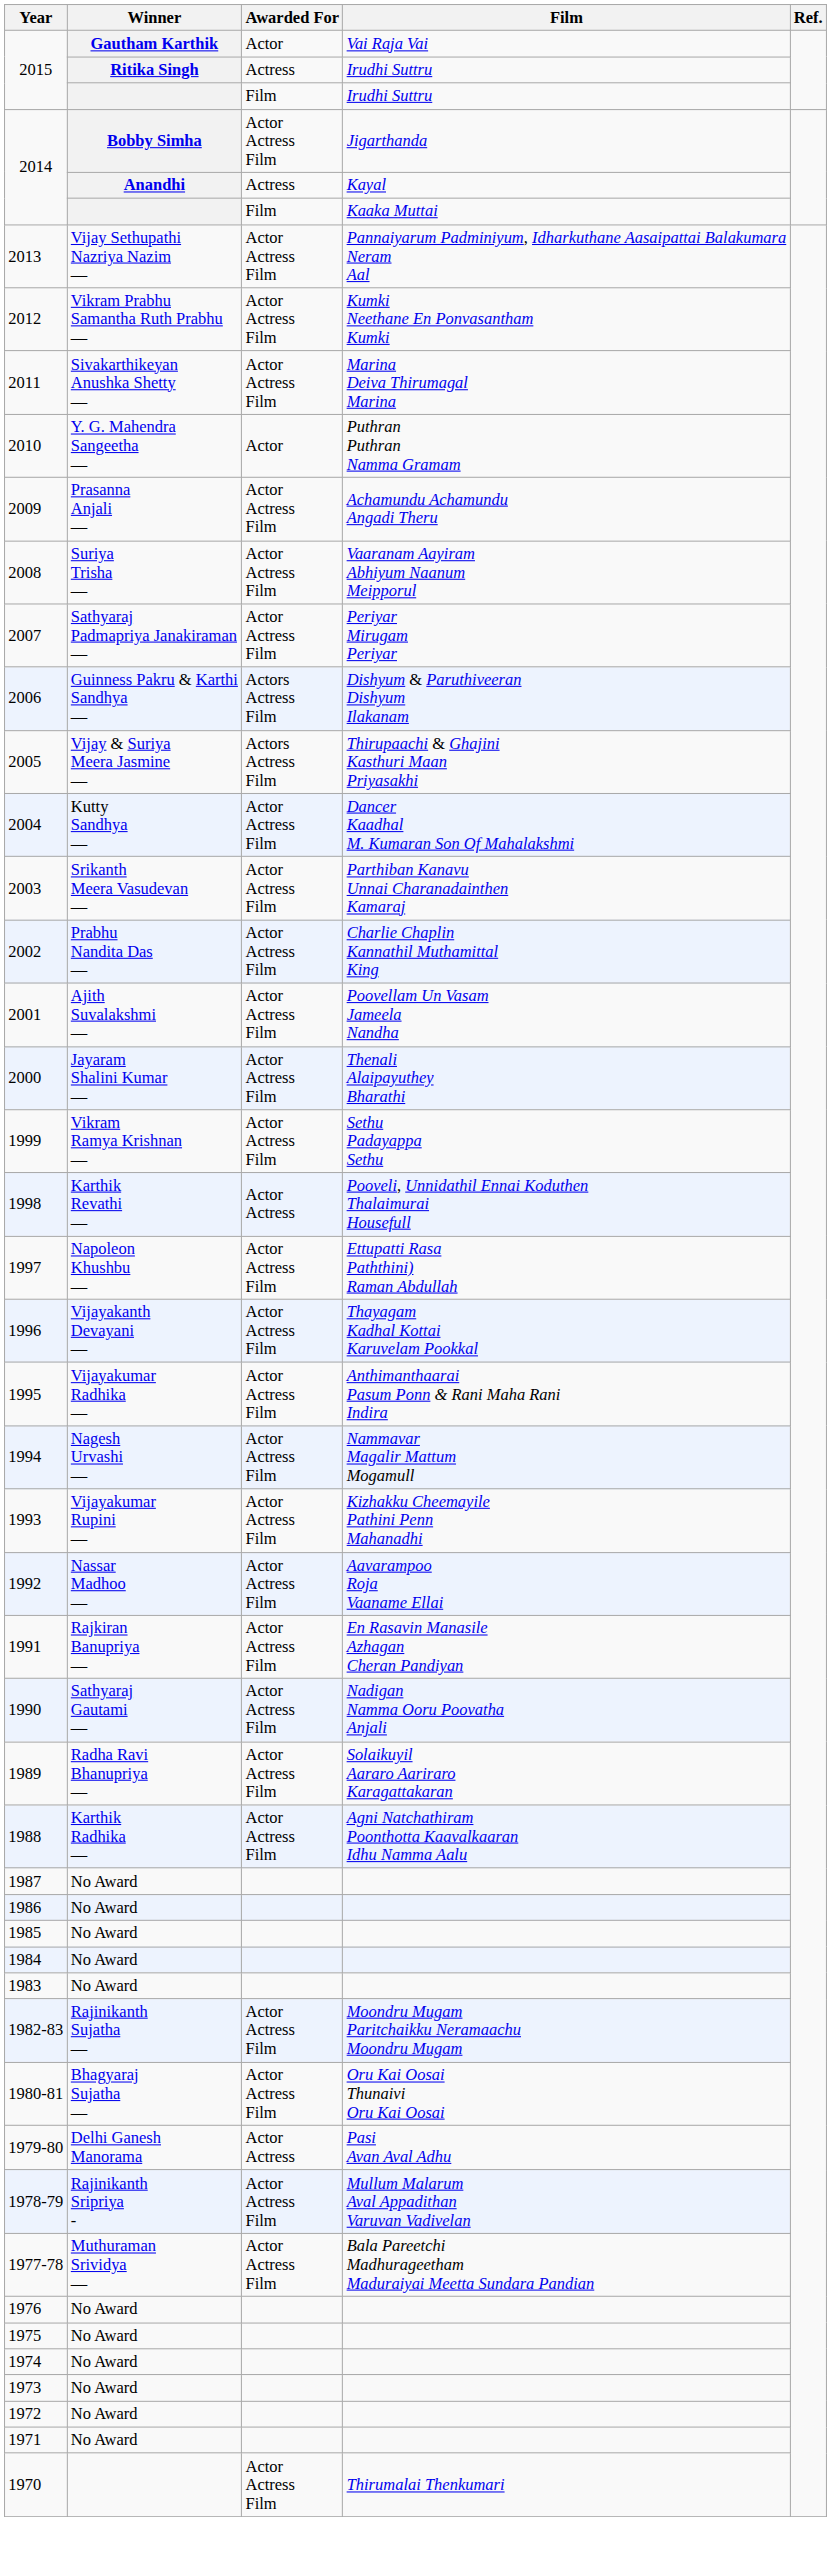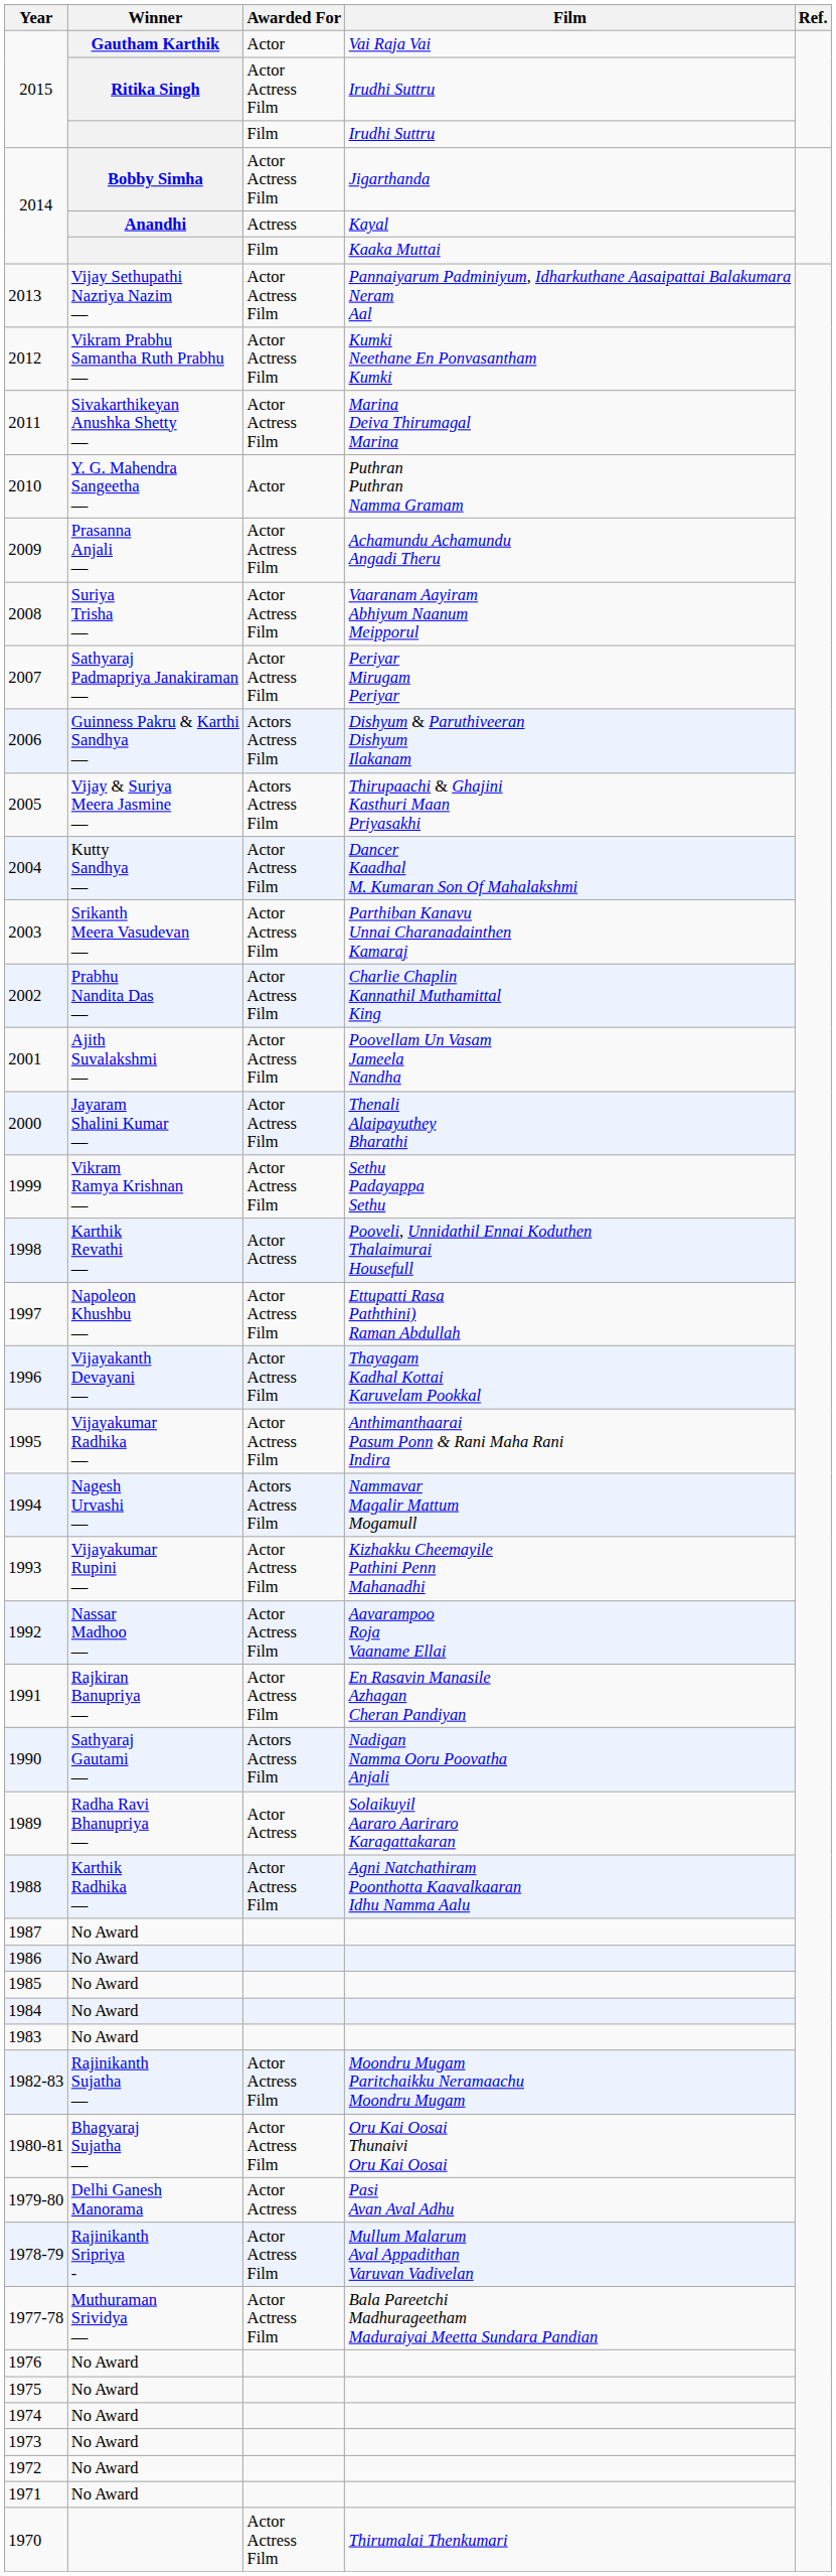 <table class="wikitable">
 <tr>
 <th>Year</th>
 <th>Winner</th>
 <th>Awarded For</th>
 <th>Film</th>
 <th>Ref.</th>
 </tr>
 <tr>
 <td align="center" rowspan="3">2015</td>
 <th scope="row"><a href='#'>Gautham Karthik</a></th>
 <td>Actor</td>
 <td><em><a href='#'>Vai Raja Vai</a></em></td>
 <td align="center" rowspan="3"></td>
 </tr>
 <tr>
 <th scope="row"><a href='#'>Ritika Singh</a></th>
-<td>Actress</td>
+<td>Actor<br>Actress<br>Film</td>
 <td><em><a href='#'>Irudhi Suttru</a></em></td>
 </tr>
 <tr>
 <th scope="row"></th>
 <td>Film</td>
 <td><em><a href='#'>Irudhi Suttru</a></em></td>
 </tr>
 <tr>
 <td align="center" rowspan="3">2014</td>
 <th scope="row"><a href='#'>Bobby Simha</a></th>
 <td>Actor<br>Actress<br>Film</td>
 <td><em><a href='#'>Jigarthanda</a></em></td>
 <td align="center" rowspan="3"></td>
 </tr>
 <tr>
 <th scope="row"><a href='#'>Anandhi</a></th>
 <td>Actress</td>
 <td><em><a href='#'>Kayal</a></em></td>
 </tr>
 <tr>
 <th scope="row"></th>
 <td>Film</td>
 <td><em><a href='#'>Kaaka Muttai</a></em></td>
 </tr>
 <tr>
 <td>2013</td>
 <td><a href='#'>Vijay Sethupathi</a><br><a href='#'>Nazriya Nazim</a><br>—</td>
 <td>Actor<br>Actress<br>Film</td>
 <td><em><a href='#'>Pannaiyarum Padminiyum</a></em>, <em><a href='#'>Idharkuthane Aasaipattai Balakumara</a></em> <br> <em><a href='#'>Neram</a></em> <br><em><a href='#'>Aal</a></em></td>
 </tr>
 <tr>
 <td>2012</td>
 <td><a href='#'>Vikram Prabhu</a><br><a href='#'>Samantha Ruth Prabhu</a><br>—</td>
 <td>Actor<br>Actress<br>Film</td>
 <td><em><a href='#'>Kumki</a></em> <br> <em><a href='#'>Neethane En Ponvasantham</a></em> <br><em><a href='#'>Kumki</a></em></td>
 </tr>
 <tr>
 <td>2011</td>
 <td><a href='#'>Sivakarthikeyan</a><br><a href='#'>Anushka Shetty</a><br>—</td>
 <td>Actor<br>Actress<br>Film</td>
 <td><em><a href='#'>Marina</a></em> <br> <em><a href='#'>Deiva Thirumagal</a></em> <br><em><a href='#'>Marina</a></em></td>
 </tr>
 <tr>
 <td>2010</td>
 <td><a href='#'>Y. G. Mahendra</a><br><a href='#'>Sangeetha</a><br>—</td>
 <td>Actor</td>
 <td><em>Puthran</em> <br> <em>Puthran</em> <br><em><a href='#'>Namma Gramam</a></em></td>
 </tr>
 <tr>
 <td>2009</td>
 <td><a href='#'>Prasanna</a><br><a href='#'>Anjali</a><br>—</td>
 <td>Actor<br>Actress<br>Film</td>
 <td><em><a href='#'>Achamundu Achamundu</a></em><br><em><a href='#'>Angadi Theru</a></em></td>
 </tr>
 <tr>
 <td>2008</td>
 <td><a href='#'>Suriya</a><br><a href='#'>Trisha</a><br>—</td>
 <td>Actor<br>Actress<br>Film</td>
 <td><em><a href='#'>Vaaranam Aayiram</a></em><br><em><a href='#'>Abhiyum Naanum</a></em><br><em><a href='#'>Meipporul</a></em></td>
 </tr>
 <tr>
 <td>2007</td>
 <td><a href='#'>Sathyaraj</a><br><a href='#'>Padmapriya Janakiraman</a><br>—</td>
 <td>Actor<br>Actress<br>Film</td>
 <td><em><a href='#'>Periyar</a></em><br><em><a href='#'>Mirugam</a></em><br><em><a href='#'>Periyar</a></em></td>
 </tr>
 <tr bgcolor=#edf3fe>
 <td>2006</td>
 <td><a href='#'>Guinness Pakru</a> & <a href='#'>Karthi</a><br><a href='#'>Sandhya</a><br>—</td>
 <td>Actors<br>Actress<br>Film</td>
 <td><em><a href='#'>Dishyum</a></em> & <em><a href='#'>Paruthiveeran</a></em><br><em><a href='#'>Dishyum</a></em><br><em><a href='#'>Ilakanam</a></em></td>
 </tr>
 <tr>
 <td>2005</td>
 <td><a href='#'>Vijay</a> & <a href='#'>Suriya</a><br><a href='#'>Meera Jasmine</a><br>—</td>
 <td>Actors<br>Actress<br>Film</td>
 <td><em><a href='#'>Thirupaachi</a></em> & <em><a href='#'>Ghajini</a></em><br><em><a href='#'>Kasthuri Maan</a></em><br><em><a href='#'>Priyasakhi</a></em></td>
 </tr>
 <tr bgcolor=#edf3fe>
 <td>2004</td>
 <td>Kutty<br><a href='#'>Sandhya</a><br>—</td>
 <td>Actor<br>Actress<br>Film</td>
 <td><em><a href='#'>Dancer</a></em><br><em><a href='#'>Kaadhal</a></em><br><em><a href='#'>M. Kumaran Son Of Mahalakshmi</a></em></td>
 </tr>
 <tr>
 <td>2003</td>
 <td><a href='#'>Srikanth</a><br><a href='#'>Meera Vasudevan</a><br>—</td>
 <td>Actor<br>Actress<br>Film</td>
 <td><em><a href='#'>Parthiban Kanavu</a></em><br><em><a href='#'>Unnai Charanadainthen</a></em><br><em><a href='#'>Kamaraj</a></em></td>
 </tr>
 <tr bgcolor=#edf3fe>
 <td>2002</td>
 <td><a href='#'>Prabhu</a><br><a href='#'>Nandita Das</a><br>—</td>
 <td>Actor<br>Actress<br>Film</td>
 <td><em><a href='#'>Charlie Chaplin</a></em><br><em><a href='#'>Kannathil Muthamittal</a></em><br><em><a href='#'>King</a></em></td>
 </tr>
 <tr>
 <td>2001</td>
 <td><a href='#'>Ajith</a><br><a href='#'>Suvalakshmi</a><br>—</td>
 <td>Actor<br>Actress<br>Film</td>
 <td><em><a href='#'>Poovellam Un Vasam</a></em><br><em><a href='#'>Jameela</a></em><br><em><a href='#'>Nandha</a></em></td>
 </tr>
 <tr bgcolor=#edf3fe>
 <td>2000</td>
 <td><a href='#'>Jayaram</a><br><a href='#'>Shalini Kumar</a><br>—</td>
 <td>Actor<br>Actress<br>Film</td>
 <td><em><a href='#'>Thenali</a></em><br><em><a href='#'>Alaipayuthey</a></em><br><em><a href='#'>Bharathi</a></em></td>
 </tr>
 <tr>
 <td>1999</td>
 <td><a href='#'>Vikram</a><br><a href='#'>Ramya Krishnan</a><br>—</td>
 <td>Actor<br>Actress<br>Film</td>
 <td><em><a href='#'>Sethu</a></em><br><em><a href='#'>Padayappa</a></em><br><em><a href='#'>Sethu</a></em></td>
 </tr>
 <tr bgcolor=#edf3fe>
 <td>1998</td>
 <td><a href='#'>Karthik</a><br><a href='#'>Revathi</a><br>—</td>
 <td>Actor<br>Actress<br></td>
 <td><em><a href='#'>Pooveli</a></em>, <em><a href='#'>Unnidathil Ennai Koduthen</a></em><br><em><a href='#'>Thalaimurai</a></em><br><em><a href='#'>Housefull</a></em></td>
 </tr>
 <tr>
 <td>1997</td>
 <td><a href='#'>Napoleon</a><br><a href='#'>Khushbu</a><br>—</td>
 <td>Actor<br>Actress<br>Film</td>
 <td><em><a href='#'>Ettupatti Rasa</a></em><br><em><a href='#'>Paththini)</a></em><br><em><a href='#'>Raman Abdullah</a></em></td>
 </tr>
 <tr bgcolor=#edf3fe>
 <td>1996</td>
 <td><a href='#'>Vijayakanth</a><br><a href='#'>Devayani</a><br>—</td>
 <td>Actor<br>Actress<br>Film</td>
 <td><em><a href='#'>Thayagam</a></em><br><em><a href='#'>Kadhal Kottai</a></em><br><em><a href='#'>Karuvelam Pookkal</a></em></td>
 </tr>
 <tr>
 <td>1995</td>
 <td><a href='#'>Vijayakumar</a><br><a href='#'>Radhika</a><br>—</td>
 <td>Actor<br>Actress<br>Film</td>
 <td><em><a href='#'>Anthimanthaarai</a></em><br><em><a href='#'>Pasum Ponn</a> & Rani Maha Rani</em><br><em><a href='#'>Indira</a></em></td>
 </tr>
 <tr bgcolor=#edf3fe>
 <td>1994 </td>
 <td><a href='#'>Nagesh</a><br><a href='#'>Urvashi</a><br>—</td>
-<td>Actor<br>Actress<br>Film</td>
+<td>Actors<br>Actress<br>Film</td>
 <td><em><a href='#'>Nammavar</a></em><br><em><a href='#'>Magalir Mattum</a></em><br><em>Mogamull</em></td>
 </tr>
 <tr>
 <td>1993</td>
 <td><a href='#'>Vijayakumar</a><br><a href='#'>Rupini</a><br>—</td>
 <td>Actor<br>Actress<br>Film</td>
 <td><em><a href='#'>Kizhakku Cheemayile</a></em><br><em><a href='#'>Pathini Penn</a></em><br><em><a href='#'>Mahanadhi</a></em></td>
 </tr>
 <tr bgcolor=#edf3fe>
 <td>1992</td>
 <td><a href='#'>Nassar</a><br><a href='#'>Madhoo</a><br>—</td>
 <td>Actor<br>Actress<br>Film</td>
 <td><em><a href='#'>Aavarampoo</a></em><br><em><a href='#'>Roja</a></em><br><em><a href='#'>Vaaname Ellai</a></em></td>
 </tr>
 <tr>
 <td>1991</td>
 <td><a href='#'>Rajkiran</a><br><a href='#'>Banupriya</a><br>—</td>
 <td>Actor<br>Actress<br>Film</td>
 <td><em><a href='#'>En Rasavin Manasile</a></em><br><em><a href='#'>Azhagan</a></em><br><em><a href='#'>Cheran Pandiyan</a></em></td>
 </tr>
 <tr bgcolor=#edf3fe>
 <td>1990</td>
 <td><a href='#'>Sathyaraj</a><br><a href='#'>Gautami</a><br>—</td>
-<td>Actor<br>Actress<br>Film</td>
+<td>Actors<br>Actress<br>Film</td>
 <td><em><a href='#'>Nadigan</a></em><br><em><a href='#'>Namma Ooru Poovatha</a></em><br><em><a href='#'>Anjali</a></em></td>
 </tr>
 <tr>
 <td>1989</td>
 <td><a href='#'>Radha Ravi</a><br><a href='#'>Bhanupriya</a><br>—</td>
-<td>Actor<br>Actress<br>Film</td>
+<td>Actor<br>Actress</td>
 <td><em><a href='#'>Solaikuyil</a></em><br><em><a href='#'>Aararo Aariraro</a></em><br><em><a href='#'>Karagattakaran</a></em></td>
 </tr>
 <tr bgcolor=#edf3fe>
 <td>1988</td>
 <td><a href='#'>Karthik</a><br><a href='#'>Radhika</a><br>—</td>
 <td>Actor<br>Actress<br>Film</td>
 <td><em><a href='#'>Agni Natchathiram</a></em><br><em><a href='#'>Poonthotta Kaavalkaaran</a></em><br><em><a href='#'>Idhu Namma Aalu</a></em></td>
 </tr>
 <tr>
 <td>1987</td>
 <td>No Award</td>
 <td></td>
 <td></td>
 </tr>
 <tr bgcolor=#edf3fe>
 <td>1986</td>
 <td>No Award</td>
 <td></td>
 <td></td>
 </tr>
 <tr>
 <td>1985</td>
 <td>No Award</td>
 <td></td>
 <td></td>
 </tr>
 <tr bgcolor=#edf3fe>
 <td>1984</td>
 <td>No Award</td>
 <td></td>
 <td></td>
 </tr>
 <tr>
 <td>1983</td>
 <td>No Award</td>
 <td></td>
 <td></td>
 </tr>
 <tr bgcolor=#edf3fe>
 <td>1982-83</td>
 <td><a href='#'>Rajinikanth</a><br><a href='#'>Sujatha</a><br>—</td>
 <td>Actor<br>Actress<br>Film</td>
 <td><em><a href='#'>Moondru Mugam</a></em><br><em><a href='#'>Paritchaikku Neramaachu</a></em><br><em><a href='#'>Moondru Mugam</a></em></td>
 </tr>
 <tr>
 <td>1980-81</td>
 <td><a href='#'>Bhagyaraj</a><br><a href='#'>Sujatha</a><br>—</td>
 <td>Actor<br>Actress<br>Film</td>
 <td><em><a href='#'>Oru Kai Oosai</a></em><br><em>Thunaivi</em><br><em><a href='#'>Oru Kai Oosai</a></em></td>
 </tr>
 <tr>
 <td>1979-80</td>
 <td><a href='#'>Delhi Ganesh</a><br><a href='#'>Manorama</a></td>
 <td>Actor<br>Actress</td>
 <td><em><a href='#'>Pasi</a></em><br><em><a href='#'>Avan Aval Adhu</a></em></td>
 </tr>
 <tr bgcolor=#edf3fe>
 <td>1978-79</td>
 <td><a href='#'>Rajinikanth</a><br><a href='#'>Sripriya</a><br>-</td>
 <td>Actor<br>Actress<br>Film</td>
 <td><em><a href='#'>Mullum Malarum</a></em><br><em><a href='#'>Aval Appadithan</a></em><br><em><a href='#'>Varuvan Vadivelan</a></em></td>
 </tr>
 <tr>
 <td>1977-78</td>
 <td><a href='#'>Muthuraman</a><br><a href='#'>Srividya</a><br>—</td>
 <td>Actor<br>Actress<br>Film</td>
 <td><em>Bala Pareetchi</em><br><em>Madhurageetham</em><br><em><a href='#'>Maduraiyai Meetta Sundara Pandian</a></em></td>
 </tr>
 <tr>
 <td>1976</td>
 <td>No Award</td>
 <td></td>
 <td></td>
 </tr>
 <tr>
 <td>1975</td>
 <td>No Award</td>
 <td></td>
 <td></td>
 </tr>
 <tr>
 <td>1974</td>
 <td>No Award</td>
 <td></td>
 <td></td>
 </tr>
 <tr>
 <td>1973</td>
 <td>No Award</td>
 <td></td>
 <td></td>
 </tr>
 <tr>
 <td>1972</td>
 <td>No Award</td>
 <td></td>
 <td></td>
 </tr>
 <tr>
 <td>1971</td>
 <td>No Award</td>
 <td></td>
 <td></td>
 </tr>
 <tr>
 <td>1970</td>
 <td></td>
 <td>Actor<br>Actress<br>Film</td>
 <td><em><a href='#'>Thirumalai Thenkumari</a></em></td>
 </tr>
 </table>
